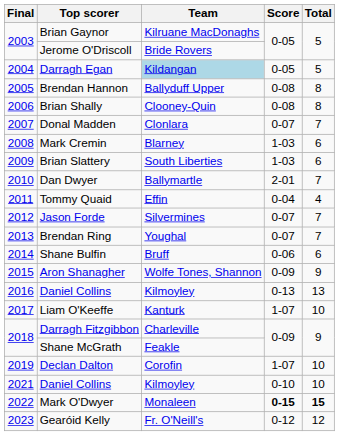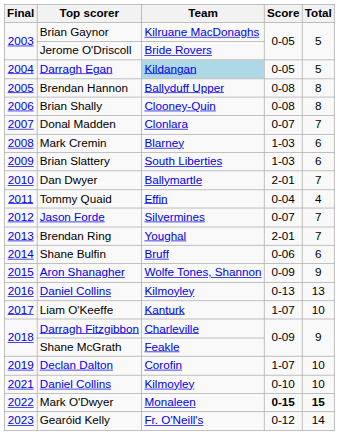 <table class="wikitable" style="text-align:center;">
 <tr>
 <th>Final</th>
 <th>Top scorer</th>
 <th>Team</th>
 <th>Score</th>
 <th>Total</th>
 </tr>
 <tr>
 <td rowspan=2><a href='#'>2003</a></td>
 <td style="text-align:left;">Brian Gaynor</td>
 <td style="text-align:left;"><a href='#'>Kilruane MacDonaghs</a></td>
 <td rowspan=2>0-05</td>
 <td rowspan=2>5</td>
 </tr>
 <tr>
 <td style="text-align:left;">Jerome O'Driscoll</td>
 <td style="text-align:left;"><a href='#'>Bride Rovers</a></td>
 </tr>
 <tr>
 <td><a href='#'>2004</a></td>
 <td style="text-align:left;"><a href='#'>Darragh Egan</a></td>
 <td style="background: lightblue; text-align:left;"><a href='#'>Kildangan</a></td>
 <td>0-05</td>
 <td>5</td>
 </tr>
 <tr>
 <td><a href='#'>2005</a></td>
 <td style="text-align:left;">Brendan Hannon</td>
 <td style="text-align:left;"><a href='#'>Ballyduff Upper</a></td>
 <td>0-08</td>
 <td>8</td>
 </tr>
 <tr>
 <td><a href='#'>2006</a></td>
 <td style="text-align:left;">Brian Shally</td>
 <td style="text-align:left;"><a href='#'>Clooney-Quin</a></td>
 <td>0-08</td>
 <td>8</td>
 </tr>
 <tr>
 <td><a href='#'>2007</a></td>
 <td style="text-align:left;">Donal Madden</td>
 <td style="text-align:left;"><a href='#'>Clonlara</a></td>
 <td>0-07</td>
 <td>7</td>
 </tr>
 <tr>
 <td><a href='#'>2008</a></td>
 <td style="text-align:left;">Mark Cremin</td>
 <td style="text-align:left;"><a href='#'>Blarney</a></td>
 <td>1-03</td>
 <td>6</td>
 </tr>
 <tr>
 <td><a href='#'>2009</a></td>
 <td style="text-align:left;">Brian Slattery</td>
 <td style="text-align:left;"><a href='#'>South Liberties</a></td>
 <td>1-03</td>
 <td>6</td>
 </tr>
 <tr>
 <td><a href='#'>2010</a></td>
 <td style="text-align:left;">Dan Dwyer</td>
 <td style="text-align:left;"><a href='#'>Ballymartle</a></td>
 <td>2-01</td>
 <td>7</td>
 </tr>
 <tr>
 <td><a href='#'>2011</a></td>
 <td style="text-align:left;">Tommy Quaid</td>
 <td style="text-align:left;"><a href='#'>Effin</a></td>
 <td>0-04</td>
 <td>4</td>
 </tr>
 <tr>
 <td><a href='#'>2012</a></td>
 <td style="text-align:left;"><a href='#'>Jason Forde</a></td>
 <td style="text-align:left;"><a href='#'>Silvermines</a></td>
 <td>0-07</td>
 <td>7</td>
 </tr>
 <tr>
 <td><a href='#'>2013</a></td>
 <td style="text-align:left;">Brendan Ring</td>
 <td style="text-align:left;"><a href='#'>Youghal</a></td>
-<td>0-07</td>
+<td>2-01</td>
 <td>7</td>
 </tr>
 <tr>
 <td><a href='#'>2014</a></td>
 <td style="text-align:left;">Shane Bulfin</td>
 <td style="text-align:left;"><a href='#'>Bruff</a></td>
 <td>0-06</td>
 <td>6</td>
 </tr>
 <tr>
 <td><a href='#'>2015</a></td>
 <td style="text-align:left;"><a href='#'>Aron Shanagher</a></td>
 <td style="text-align:left;"><a href='#'>Wolfe Tones, Shannon</a></td>
 <td>0-09</td>
 <td>9</td>
 </tr>
 <tr>
 <td><a href='#'>2016</a></td>
 <td style="text-align:left;"><a href='#'>Daniel Collins</a></td>
 <td style="text-align:left;"><a href='#'>Kilmoyley</a></td>
 <td>0-13</td>
 <td>13</td>
 </tr>
 <tr>
 <td><a href='#'>2017</a></td>
 <td style="text-align:left;">Liam O'Keeffe</td>
 <td style="text-align:left;"><a href='#'>Kanturk</a></td>
 <td>1-07</td>
 <td>10</td>
 </tr>
 <tr>
 <td rowspan=2><a href='#'>2018</a></td>
 <td style="text-align:left;"><a href='#'>Darragh Fitzgibbon</a></td>
 <td style="text-align:left;"><a href='#'>Charleville</a></td>
 <td rowspan=2>0-09</td>
 <td rowspan=2>9</td>
 </tr>
 <tr>
 <td style="text-align:left;">Shane McGrath</td>
 <td style="text-align:left;"><a href='#'>Feakle</a></td>
 </tr>
 <tr>
 <td><a href='#'>2019</a></td>
 <td style="text-align:left;"><a href='#'>Declan Dalton</a></td>
 <td style="text-align:left;"><a href='#'>Corofin</a></td>
 <td>1-07</td>
 <td>10</td>
 </tr>
 <tr>
 <td><a href='#'>2021</a></td>
 <td style="text-align:left;"><a href='#'>Daniel Collins</a></td>
 <td style="text-align:left;"><a href='#'>Kilmoyley</a></td>
 <td>0-10</td>
 <td>10</td>
 </tr>
 <tr>
 <td><a href='#'>2022</a></td>
 <td style="text-align:left;">Mark O'Dwyer</td>
 <td style="text-align:left;"><a href='#'>Monaleen</a></td>
 <td><strong>0-15</strong></td>
 <td><strong>15</strong></td>
 </tr>
 <tr>
 <td><a href='#'>2023</a></td>
 <td style="text-align:left;">Gearóid Kelly</td>
 <td style="text-align:left;"><a href='#'>Fr. O'Neill's</a></td>
 <td>0-12</td>
-<td>12</td>
+<td>14</td>
 </tr>
 </table>
